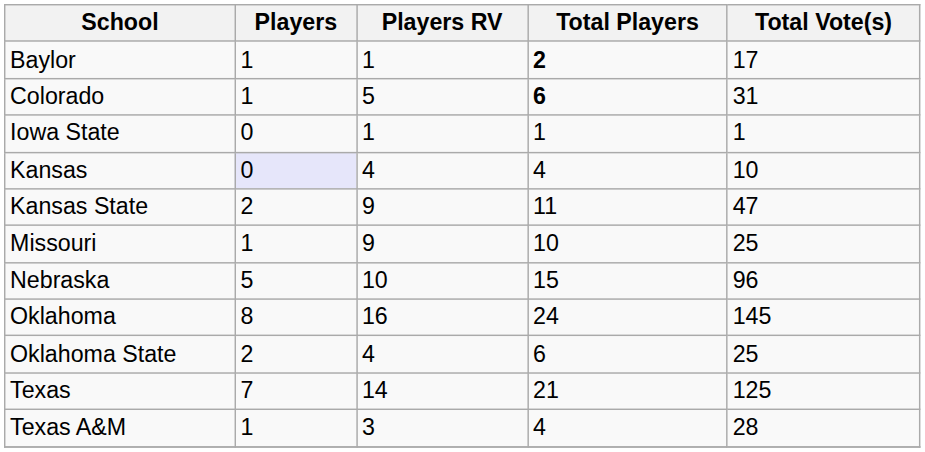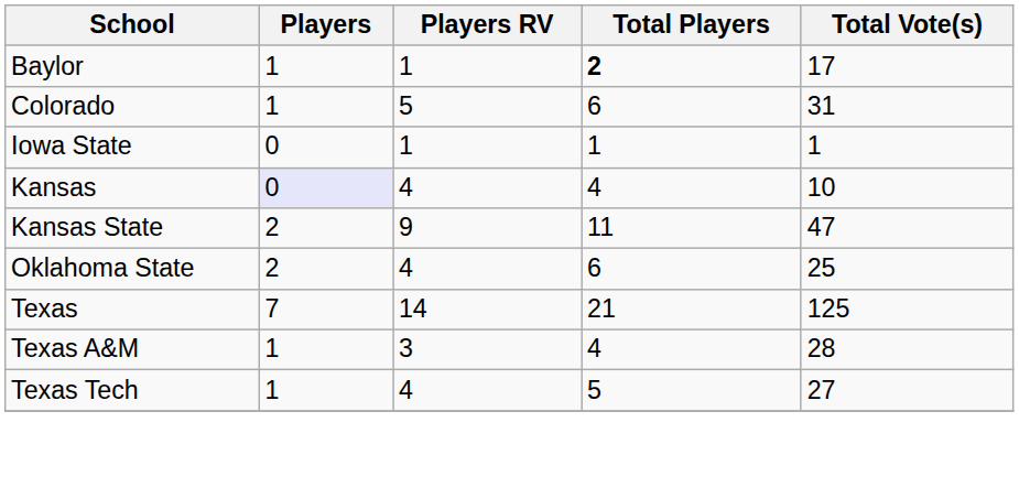 <table class="wikitable sortable" style="width: 50%;">
 <tr>
 <th>School</th>
 <th>Players</th>
 <th>Players RV</th>
 <th>Total Players</th>
 <th>Total Vote(s)</th>
 </tr>
 <tr>
 <td>Baylor</td>
 <td>1</td>
 <td>1</td>
 <td><strong>2</strong></td>
 <td>17</td>
 </tr>
 <tr>
 <td>Colorado</td>
 <td>1</td>
 <td>5</td>
-<td><strong>6</strong></td>
+<td>6</td>
 <td>31</td>
 </tr>
 <tr>
 <td>Iowa State</td>
 <td>0</td>
 <td>1</td>
 <td>1</td>
 <td>1</td>
 </tr>
 <tr>
 <td>Kansas</td>
 <td style="background: lavender;">0</td>
 <td>4</td>
 <td>4</td>
 <td>10</td>
 </tr>
 <tr>
 <td>Kansas State</td>
 <td>2</td>
 <td>9</td>
 <td>11</td>
 <td>47</td>
 </tr>
 <tr>
-<td>Missouri</td>
-<td>1</td>
-<td>9</td>
-<td>10</td>
-<td>25</td>
-</tr>
-<tr>
-<td>Nebraska</td>
-<td>5</td>
-<td>10</td>
-<td>15</td>
-<td>96</td>
-</tr>
-<tr>
-<td>Oklahoma</td>
-<td>8</td>
-<td>16</td>
-<td>24</td>
-<td>145</td>
-</tr>
-<tr>
 <td>Oklahoma State</td>
 <td>2</td>
 <td>4</td>
 <td>6</td>
 <td>25</td>
 </tr>
 <tr>
 <td>Texas</td>
 <td>7</td>
 <td>14</td>
 <td>21</td>
 <td>125</td>
 </tr>
 <tr>
 <td>Texas A&M</td>
 <td>1</td>
 <td>3</td>
 <td>4</td>
 <td>28</td>
 </tr>
 <tr>
+<td>Texas Tech</td>
+<td>1</td>
+<td>4</td>
+<td>5</td>
+<td>27</td>
+</tr>
+<tr>
 </tr>
 </table>
